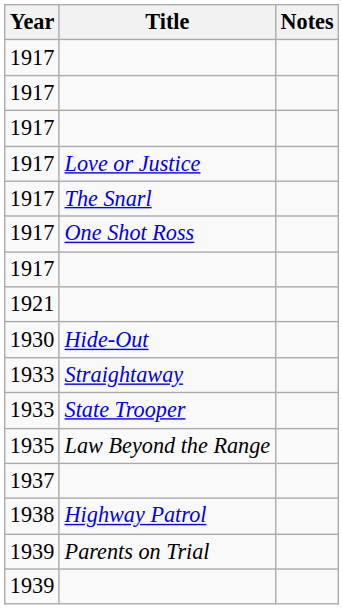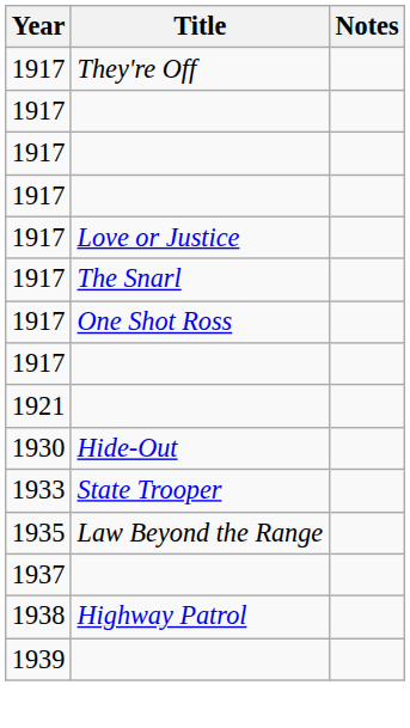 <table class="wikitable sortable">
 <tr>
 <th>Year</th>
 <th>Title</th>
 <th class="unsortable">Notes</th>
+</tr>
+<tr>
+<td>1917</td>
+<td><em>They're Off</em></td>
+<td></td>
 </tr>
 <tr>
 <td>1917</td>
 <td><em></em></td>
 <td></td>
 </tr>
 <tr>
 <td>1917</td>
 <td><em></em></td>
 <td></td>
 </tr>
 <tr>
 <td>1917</td>
 <td><em></em></td>
 <td></td>
 </tr>
 <tr>
 <td>1917</td>
 <td><em><a href='#'>Love or Justice</a></em></td>
 <td></td>
 </tr>
 <tr>
 <td>1917</td>
 <td><em><a href='#'>The Snarl</a></em></td>
 <td></td>
 </tr>
 <tr>
 <td>1917</td>
 <td><em><a href='#'>One Shot Ross</a></em></td>
 <td></td>
 </tr>
 <tr>
 <td>1917</td>
 <td><em></em></td>
 <td></td>
 </tr>
 <tr>
 <td>1921</td>
 <td><em></em></td>
 <td></td>
 </tr>
 <tr>
 <td>1930</td>
 <td><em><a href='#'>Hide-Out</a></em></td>
 <td></td>
 </tr>
 <tr>
 <td>1933</td>
-<td><em><a href='#'>Straightaway</a></em></td>
-<td></td>
-</tr>
-<tr>
-<td>1933</td>
 <td><em><a href='#'>State Trooper</a></em></td>
 <td></td>
 </tr>
 <tr>
 <td>1935</td>
 <td><em>Law Beyond the Range</em></td>
 <td></td>
 </tr>
 <tr>
 <td>1937</td>
 <td><em></em></td>
 <td></td>
 </tr>
 <tr>
 <td>1938</td>
 <td><em><a href='#'>Highway Patrol</a></em></td>
 <td></td>
 </tr>
 <tr>
 <td>1939</td>
-<td><em>Parents on Trial</em></td>
-<td></td>
-</tr>
-<tr>
-<td>1939</td>
 <td><em></em></td>
 <td></td>
 </tr>
 </table>
